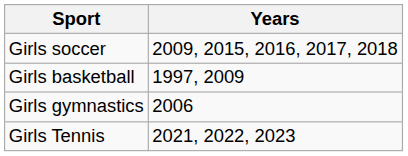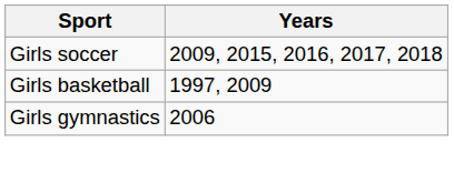 <table class="wikitable">
 <tr>
 <th>Sport</th>
 <th>Years</th>
 </tr>
 <tr>
 <td>Girls soccer</td>
 <td>2009, 2015, 2016, 2017, 2018</td>
 </tr>
 <tr>
 <td>Girls basketball</td>
 <td>1997, 2009</td>
 </tr>
 <tr>
 <td>Girls gymnastics</td>
 <td>2006</td>
 </tr>
-<tr>
-<td>Girls Tennis</td>
-<td>2021, 2022, 2023</td>
-</tr>
 </table>
